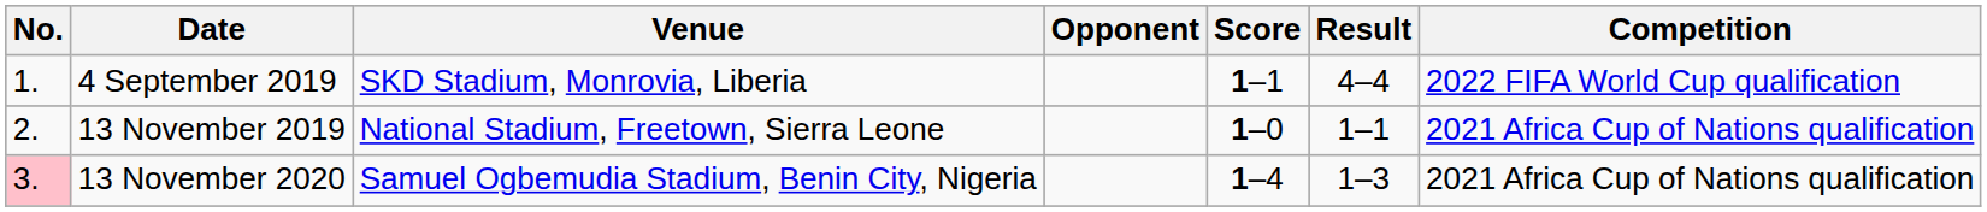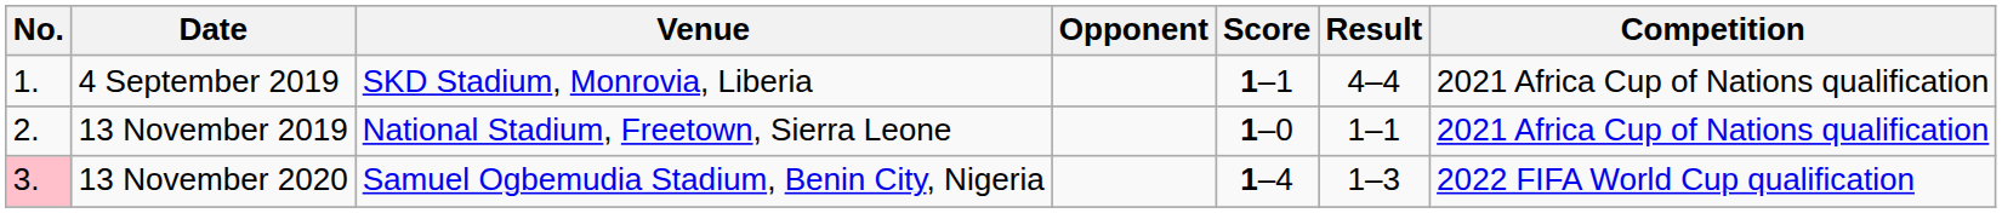 <table class="wikitable" style="font-size:100%;">
 <tr>
 <th>No.</th>
 <th>Date</th>
 <th>Venue</th>
 <th>Opponent</th>
 <th>Score</th>
 <th>Result</th>
 <th>Competition</th>
 </tr>
 <tr>
 <td>1.</td>
 <td>4 September 2019</td>
 <td><a href='#'>SKD Stadium</a>, <a href='#'>Monrovia</a>, Liberia</td>
 <td></td>
 <td align=center><strong>1</strong>–1</td>
 <td align=center>4–4</td>
-<td><a href='#'>2022 FIFA World Cup qualification</a></td>
+<td>2021 Africa Cup of Nations qualification</td>
 </tr>
 <tr>
 <td>2.</td>
 <td>13 November 2019</td>
 <td><a href='#'>National Stadium</a>, <a href='#'>Freetown</a>, Sierra Leone</td>
 <td></td>
 <td align=center><strong>1</strong>–0</td>
 <td align=center>1–1</td>
 <td><a href='#'>2021 Africa Cup of Nations qualification</a></td>
 </tr>
 <tr>
 <td style="background: pink;">3.</td>
 <td>13 November 2020</td>
 <td><a href='#'>Samuel Ogbemudia Stadium</a>, <a href='#'>Benin City</a>, Nigeria</td>
 <td></td>
 <td align=center><strong>1</strong>–4</td>
 <td align=center>1–3</td>
-<td>2021 Africa Cup of Nations qualification</td>
+<td><a href='#'>2022 FIFA World Cup qualification</a></td>
 </tr>
 </table>
